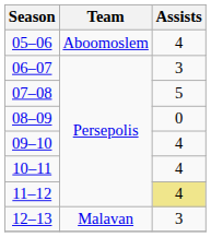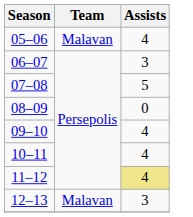 <table class="wikitable" style="text-align: center;">
 <tr>
 <th>Season</th>
 <th>Team</th>
 <th>Assists</th>
 </tr>
 <tr>
 <td><a href='#'>05–06</a></td>
-<td><a href='#'>Aboomoslem</a></td>
+<td><a href='#'>Malavan</a></td>
 <td>4</td>
 </tr>
 <tr>
 <td><a href='#'>06–07</a></td>
 <td rowspan="6"><a href='#'>Persepolis</a></td>
 <td>3</td>
 </tr>
 <tr>
 <td><a href='#'>07–08</a></td>
 <td>5</td>
 </tr>
 <tr>
 <td><a href='#'>08–09</a></td>
 <td>0</td>
 </tr>
 <tr>
 <td><a href='#'>09–10</a></td>
 <td>4</td>
 </tr>
 <tr>
 <td><a href='#'>10–11</a></td>
 <td>4</td>
 </tr>
 <tr>
 <td><a href='#'>11–12</a></td>
 <td style="background: khaki;">4</td>
 </tr>
 <tr>
 <td><a href='#'>12–13</a></td>
 <td><a href='#'>Malavan</a></td>
 <td>3</td>
 </tr>
 <tr>
 </tr>
 </table>
